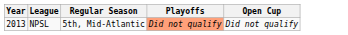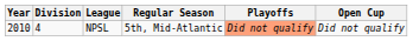 <table class="wikitable">
 <tr>
 <th>Year</th>
+<th>Division</th>
 <th>League</th>
 <th>Regular Season</th>
 <th>Playoffs</th>
 <th>Open Cup</th>
 </tr>
 <tr>
-<td>2013</td>
+<td>2010</td>
+<td>4</td>
 <td>NPSL</td>
 <td>5th, Mid-Atlantic</td>
 <td style="background: lightsalmon;"><em>Did not qualify</em></td>
 <td><em>Did not qualify</em></td>
 </tr>
 </table>
